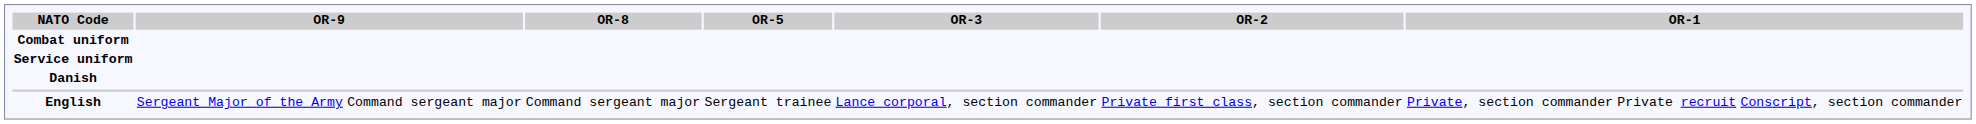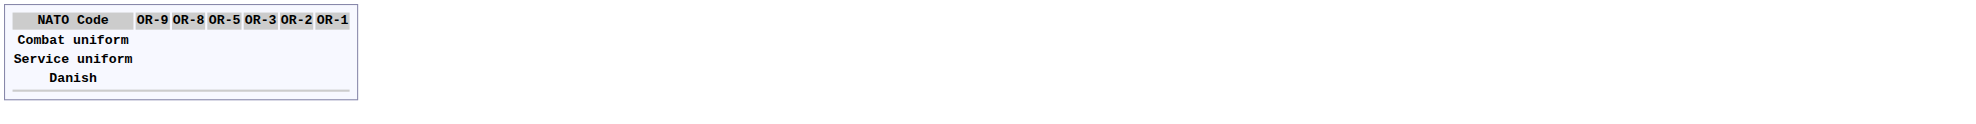 <table style="border:1px solid #8888aa; background-color:#f7f8ff; padding:5px; font-size:95%; margin: 0px 12px 12px 0px;">
 <tr style="background-color:#CCCCCC; text-align:center;">
 <th>NATO Code</th>
 <th colspan=2>OR-9</th>
 <th>OR-8</th>
 <th>OR-5</th>
 <th>OR-3</th>
 <th>OR-2</th>
 <th colspan=3>OR-1</th>
 </tr>
 <tr style="text-align:center;">
 <td><strong>Combat uniform</strong></td>
 <td></td>
 <td></td>
 <td></td>
 <td></td>
 <td></td>
 <td></td>
 <td></td>
 <td></td>
 <td></td>
 </tr>
 <tr style="text-align:center;">
 <td><strong>Service uniform</strong></td>
 <td></td>
 <td></td>
 <td></td>
 <td></td>
 <td></td>
 <td></td>
 <td></td>
 </tr>
 <tr style="text-align:center;">
 <th>Danish</th>
 <td></td>
 <td></td>
 <td></td>
 <td></td>
 <td></td>
 <td></td>
 <td></td>
 <td></td>
 <td></td>
 </tr>
 <tr style="background:#ccc;">
 <td colspan=10></td>
 </tr>
-<tr style="text-align:center;">
-<th>English</th>
-<td><a href='#'>Sergeant Major of the Army</a></td>
-<td>Command sergeant major</td>
-<td>Command sergeant major</td>
-<td>Sergeant trainee</td>
-<td><a href='#'>Lance corporal</a>, section commander</td>
-<td><a href='#'>Private first class</a>, section commander</td>
-<td><a href='#'>Private</a>, section commander</td>
-<td>Private <a href='#'>recruit</a></td>
-<td><a href='#'>Conscript</a>, section commander</td>
-</tr>
 </table>
